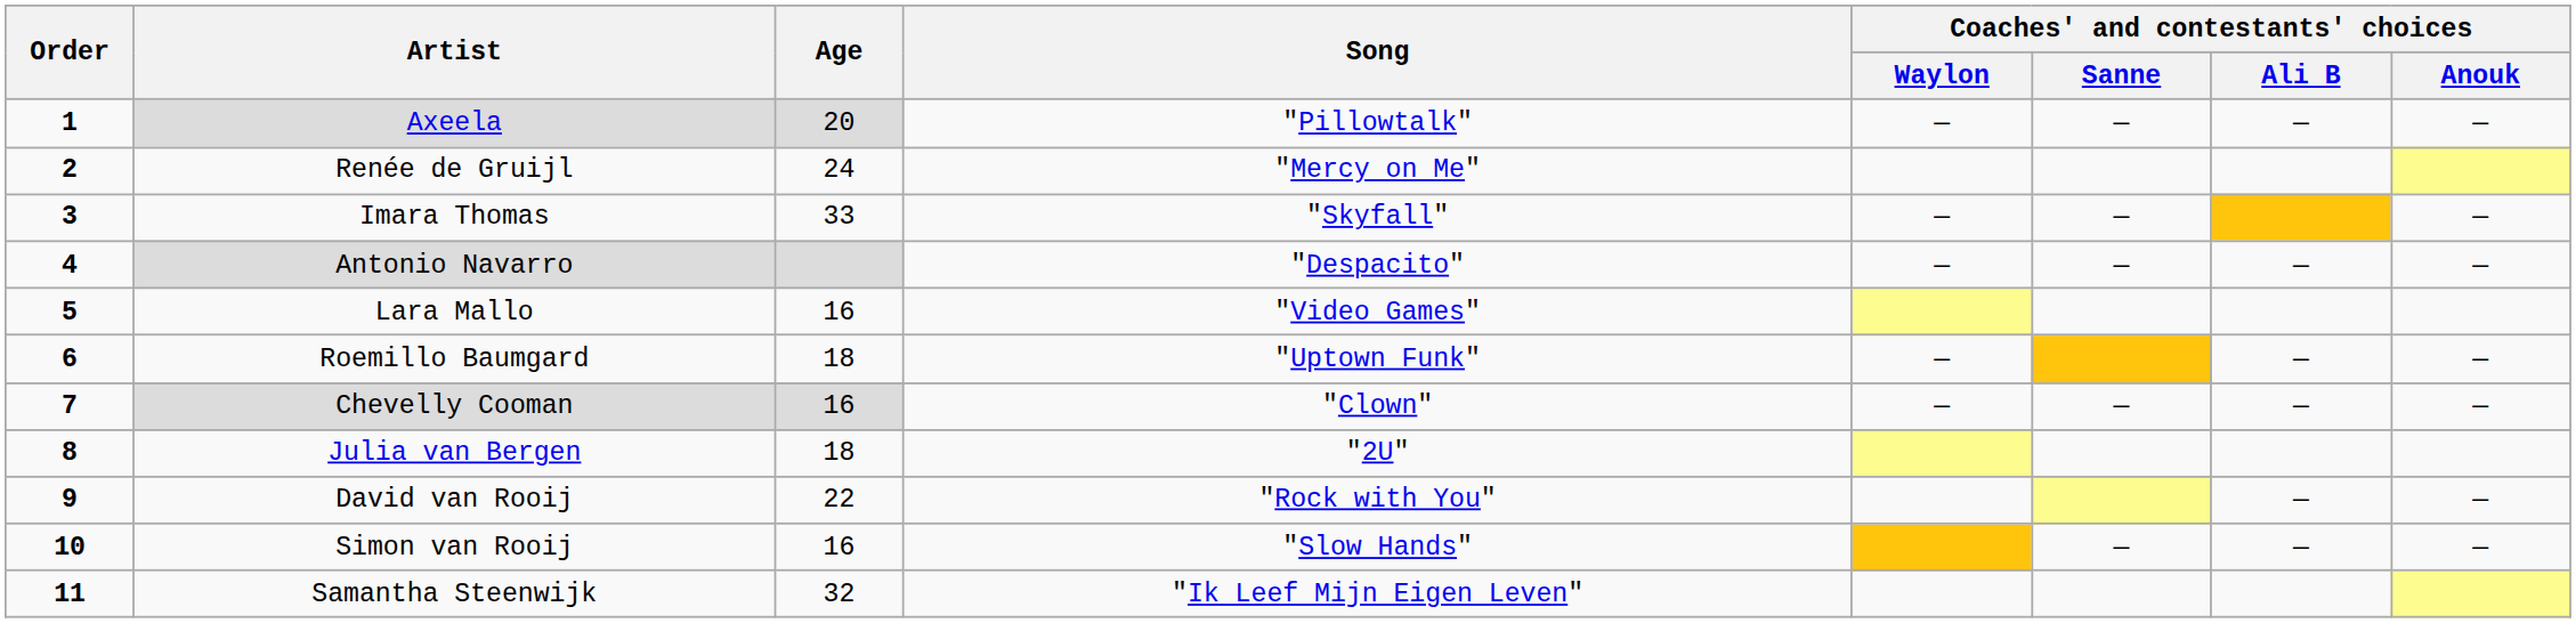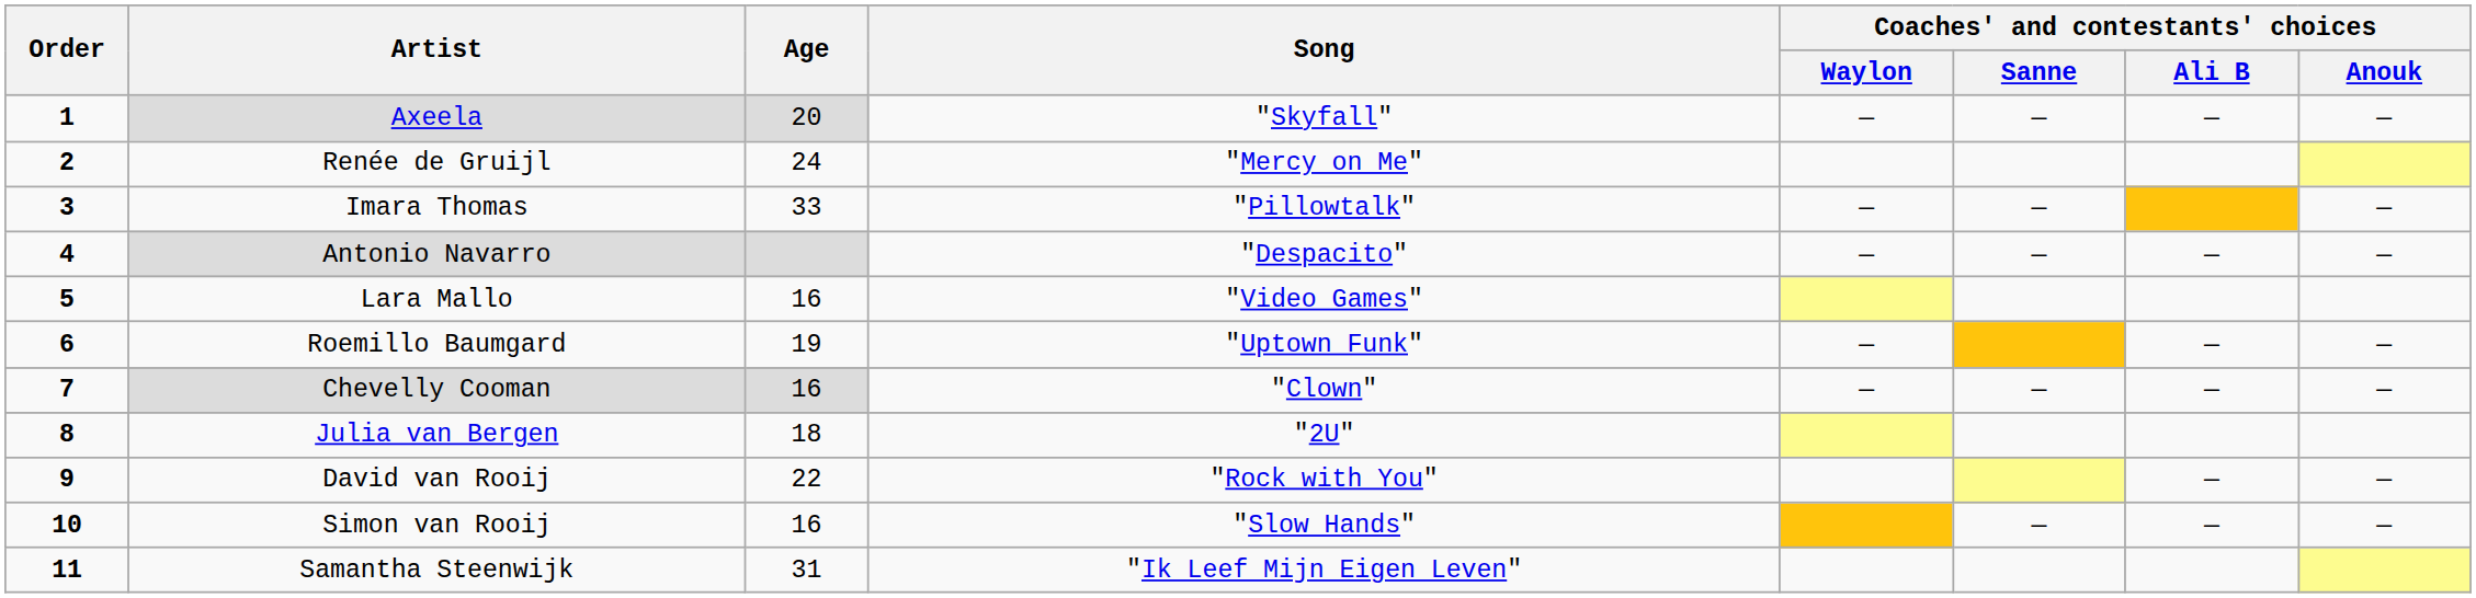 <table class="wikitable" style="text-align:center; line-height:17px; width:100%;">
 <tr>
 <th scope="col" rowspan="2" style="width:05%;">Order</th>
 <th scope="col" rowspan="2" style="width:25%;">Artist</th>
 <th scope="col" rowspan="2" style="width:05%;">Age</th>
 <th scope="col" rowspan="2" style="width:37%;">Song</th>
 <th scope="col" colspan="4" style="width:28%;">Coaches' and contestants' choices</th>
 </tr>
 <tr>
 <th style="width:07%;"><a href='#'>Waylon</a></th>
 <th style="width:07%;"><a href='#'>Sanne</a></th>
 <th nowrap style="width:07%;"><a href='#'>Ali B</a></th>
 <th style="width:07%;"><a href='#'>Anouk</a></th>
 </tr>
 <tr>
 <td><strong>1</strong></td>
 <td style="background:#DCDCDC;"><a href='#'>Axeela</a></td>
 <td style="background:#DCDCDC;">20</td>
-<td>"<a href='#'>Pillowtalk</a>"</td>
+<td>"<a href='#'>Skyfall</a>"</td>
 <td>—</td>
 <td>—</td>
 <td>—</td>
 <td>—</td>
 </tr>
 <tr>
 <td><strong>2</strong></td>
 <td>Renée de Gruijl</td>
 <td>24</td>
 <td>"<a href='#'>Mercy on Me</a>"</td>
 <td><strong></strong></td>
 <td><strong></strong></td>
 <td><strong></strong></td>
 <td style="background:#fdfc8f;"><strong></strong></td>
 </tr>
 <tr>
 <td><strong>3</strong></td>
 <td>Imara Thomas</td>
 <td>33</td>
-<td>"<a href='#'>Skyfall</a>"</td>
+<td>"<a href='#'>Pillowtalk</a>"</td>
 <td>—</td>
 <td>—</td>
 <td style="background: #ffc40c;"><strong></strong></td>
 <td>—</td>
 </tr>
 <tr>
 <td><strong>4</strong></td>
 <td style="background:#DCDCDC;">Antonio Navarro</td>
 <td style="background:#DCDCDC;"></td>
 <td>"<a href='#'>Despacito</a>"</td>
 <td>—</td>
 <td>—</td>
 <td>—</td>
 <td>—</td>
 </tr>
 <tr>
 <td><strong>5</strong></td>
 <td>Lara Mallo</td>
 <td>16</td>
 <td>"<a href='#'>Video Games</a>"</td>
 <td style="background:#fdfc8f;"><strong></strong></td>
 <td><strong></strong></td>
 <td><strong></strong></td>
 <td><strong></strong></td>
 </tr>
 <tr>
 <td><strong>6</strong></td>
 <td>Roemillo Baumgard</td>
-<td>18</td>
+<td>19</td>
 <td>"<a href='#'>Uptown Funk</a>"</td>
 <td>—</td>
 <td style="background: #ffc40c;"><strong></strong></td>
 <td>—</td>
 <td>—</td>
 </tr>
 <tr>
 <td><strong>7</strong></td>
 <td style="background:#DCDCDC;">Chevelly Cooman</td>
 <td style="background:#DCDCDC;">16</td>
 <td>"<a href='#'>Clown</a>"</td>
 <td>—</td>
 <td>—</td>
 <td>—</td>
 <td>—</td>
 </tr>
 <tr>
 <td><strong>8</strong></td>
 <td><a href='#'>Julia van Bergen</a></td>
 <td>18</td>
 <td>"<a href='#'>2U</a>"</td>
 <td style="background:#fdfc8f;"><strong></strong></td>
 <td><strong></strong></td>
 <td><strong></strong></td>
 <td><strong></strong></td>
 </tr>
 <tr>
 <td><strong>9</strong></td>
 <td>David van Rooij</td>
 <td>22</td>
 <td>"<a href='#'>Rock with You</a>"</td>
 <td><strong></strong></td>
 <td style="background:#fdfc8f;"><strong></strong></td>
 <td>—</td>
 <td>—</td>
 </tr>
 <tr>
 <td><strong>10</strong></td>
 <td>Simon van Rooij</td>
 <td>16</td>
 <td>"<a href='#'>Slow Hands</a>"</td>
 <td style="background: #ffc40c;"><strong></strong></td>
 <td>—</td>
 <td>—</td>
 <td>—</td>
 </tr>
 <tr>
 <td><strong>11</strong></td>
 <td>Samantha Steenwijk</td>
-<td>32</td>
+<td>31</td>
 <td>"<a href='#'>Ik Leef Mijn Eigen Leven</a>"</td>
 <td><strong></strong></td>
 <td><strong></strong></td>
 <td><strong></strong></td>
 <td style="background:#fdfc8f;"><strong></strong></td>
 </tr>
 </table>
